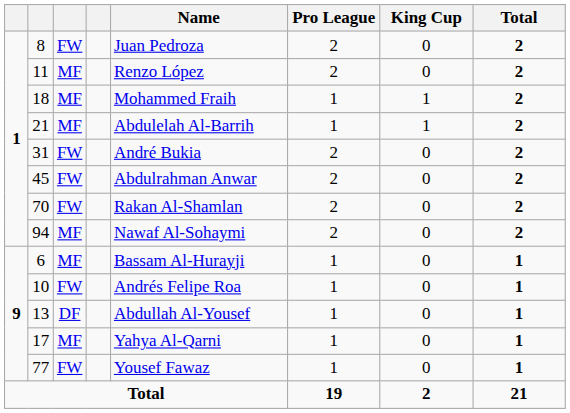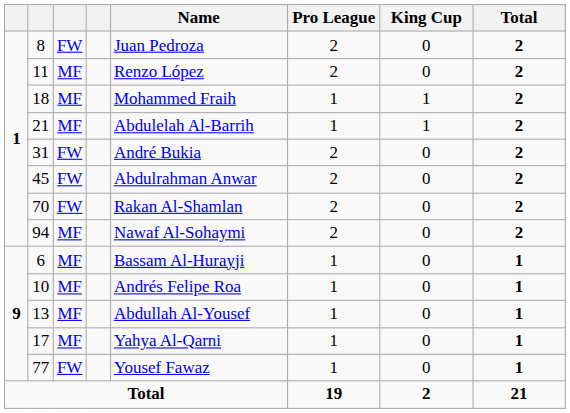 <table class="wikitable" style="text-align:center">
 <tr>
 <th width=15></th>
 <th width=15></th>
 <th width=15></th>
 <th width=15></th>
 <th width=160>Name</th>
 <th width=80>Pro League</th>
 <th width=80>King Cup</th>
 <th width=80>Total</th>
 </tr>
 <tr>
 <td rowspan=8><strong>1</strong></td>
 <td>8</td>
 <td><a href='#'>FW</a></td>
 <td></td>
 <td align=left><a href='#'>Juan Pedroza</a></td>
 <td>2</td>
 <td>0</td>
 <td><strong>2</strong></td>
 </tr>
 <tr>
 <td>11</td>
 <td><a href='#'>MF</a></td>
 <td></td>
 <td align=left><a href='#'>Renzo López</a></td>
 <td>2</td>
 <td>0</td>
 <td><strong>2</strong></td>
 </tr>
 <tr>
 <td>18</td>
 <td><a href='#'>MF</a></td>
 <td></td>
 <td align=left><a href='#'>Mohammed Fraih</a></td>
 <td>1</td>
 <td>1</td>
 <td><strong>2</strong></td>
 </tr>
 <tr>
 <td>21</td>
 <td><a href='#'>MF</a></td>
 <td></td>
 <td align=left><a href='#'>Abdulelah Al-Barrih</a></td>
 <td>1</td>
 <td>1</td>
 <td><strong>2</strong></td>
 </tr>
 <tr>
 <td>31</td>
 <td><a href='#'>FW</a></td>
 <td></td>
 <td align=left><a href='#'>André Bukia</a></td>
 <td>2</td>
 <td>0</td>
 <td><strong>2</strong></td>
 </tr>
 <tr>
 <td>45</td>
 <td><a href='#'>FW</a></td>
 <td></td>
 <td align=left><a href='#'>Abdulrahman Anwar</a></td>
 <td>2</td>
 <td>0</td>
 <td><strong>2</strong></td>
 </tr>
 <tr>
 <td>70</td>
 <td><a href='#'>FW</a></td>
 <td></td>
 <td align=left><a href='#'>Rakan Al-Shamlan</a></td>
 <td>2</td>
 <td>0</td>
 <td><strong>2</strong></td>
 </tr>
 <tr>
 <td>94</td>
 <td><a href='#'>MF</a></td>
 <td></td>
 <td align=left><a href='#'>Nawaf Al-Sohaymi</a></td>
 <td>2</td>
 <td>0</td>
 <td><strong>2</strong></td>
 </tr>
 <tr>
 <td rowspan=5><strong>9</strong></td>
 <td>6</td>
 <td><a href='#'>MF</a></td>
 <td></td>
 <td align=left><a href='#'>Bassam Al-Hurayji</a></td>
 <td>1</td>
 <td>0</td>
 <td><strong>1</strong></td>
 </tr>
 <tr>
 <td>10</td>
-<td><a href='#'>FW</a></td>
+<td><a href='#'>MF</a></td>
 <td></td>
 <td align=left><a href='#'>Andrés Felipe Roa</a></td>
 <td>1</td>
 <td>0</td>
 <td><strong>1</strong></td>
 </tr>
 <tr>
 <td>13</td>
-<td><a href='#'>DF</a></td>
+<td><a href='#'>MF</a></td>
 <td></td>
 <td align=left><a href='#'>Abdullah Al-Yousef</a></td>
 <td>1</td>
 <td>0</td>
 <td><strong>1</strong></td>
 </tr>
 <tr>
 <td>17</td>
 <td><a href='#'>MF</a></td>
 <td></td>
 <td align=left><a href='#'>Yahya Al-Qarni</a></td>
 <td>1</td>
 <td>0</td>
 <td><strong>1</strong></td>
 </tr>
 <tr>
 <td>77</td>
 <td><a href='#'>FW</a></td>
 <td></td>
 <td align=left><a href='#'>Yousef Fawaz</a></td>
 <td>1</td>
 <td>0</td>
 <td><strong>1</strong></td>
 </tr>
 <tr>
 <td colspan=5><strong>Total</strong></td>
 <td><strong>19</strong></td>
 <td><strong>2</strong></td>
 <td><strong>21</strong></td>
 </tr>
 </table>
